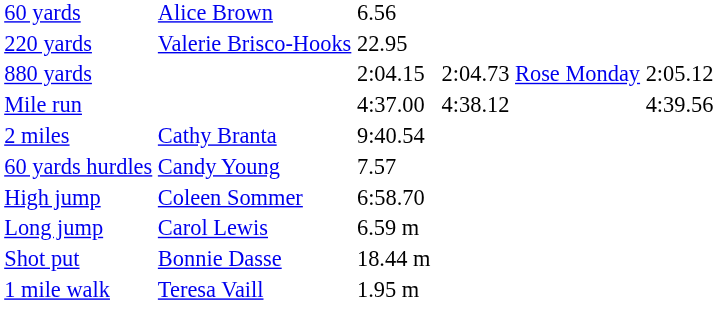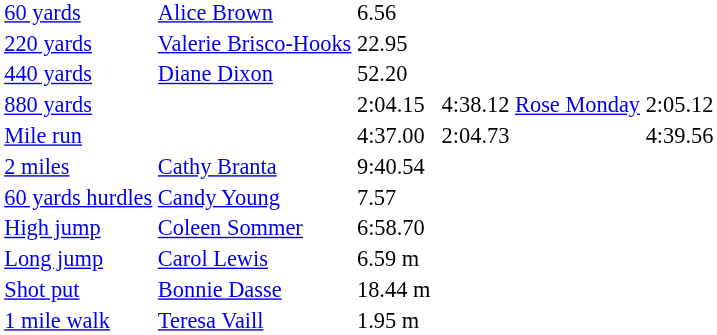 <table>
 <tr>
 <td><a href='#'>60 yards</a></td>
 <td><a href='#'>Alice Brown</a></td>
 <td>6.56</td>
 <td></td>
 <td></td>
 <td></td>
 <td></td>
 </tr>
 <tr>
 <td><a href='#'>220 yards</a></td>
 <td><a href='#'>Valerie Brisco-Hooks</a></td>
 <td>22.95</td>
 <td></td>
 <td></td>
 <td></td>
 <td></td>
 </tr>
 <tr>
+<td><a href='#'>440 yards</a></td>
+<td><a href='#'>Diane Dixon</a></td>
+<td>52.20</td>
+<td></td>
+<td></td>
+<td></td>
+<td></td>
+</tr>
+<tr>
 <td><a href='#'>880 yards</a></td>
 <td></td>
 <td>2:04.15</td>
 <td></td>
-<td>2:04.73</td>
+<td>4:38.12</td>
 <td><a href='#'>Rose Monday</a></td>
 <td>2:05.12</td>
 </tr>
 <tr>
 <td><a href='#'>Mile run</a></td>
 <td></td>
 <td>4:37.00</td>
 <td></td>
-<td>4:38.12</td>
+<td>2:04.73</td>
 <td></td>
 <td>4:39.56</td>
 </tr>
 <tr>
 <td><a href='#'>2 miles</a></td>
 <td><a href='#'>Cathy Branta</a></td>
 <td>9:40.54</td>
 <td></td>
 <td></td>
 <td></td>
 <td></td>
 </tr>
 <tr>
 <td><a href='#'>60 yards hurdles</a></td>
 <td><a href='#'>Candy Young</a></td>
 <td>7.57</td>
 <td></td>
 <td></td>
 <td></td>
 <td></td>
 </tr>
 <tr>
 <td><a href='#'>High jump</a></td>
 <td><a href='#'>Coleen Sommer</a></td>
 <td>6:58.70</td>
 <td></td>
 <td></td>
 <td></td>
 <td></td>
 </tr>
 <tr>
 <td><a href='#'>Long jump</a></td>
 <td><a href='#'>Carol Lewis</a></td>
 <td>6.59 m</td>
 <td></td>
 <td></td>
 <td></td>
 <td></td>
 </tr>
 <tr>
 <td><a href='#'>Shot put</a></td>
 <td><a href='#'>Bonnie Dasse</a></td>
 <td>18.44 m</td>
 <td></td>
 <td></td>
 <td></td>
 <td></td>
 </tr>
 <tr>
 <td><a href='#'>1 mile walk</a></td>
 <td><a href='#'>Teresa Vaill</a></td>
 <td>1.95 m</td>
 <td></td>
 <td></td>
 <td></td>
 <td></td>
 </tr>
 </table>
